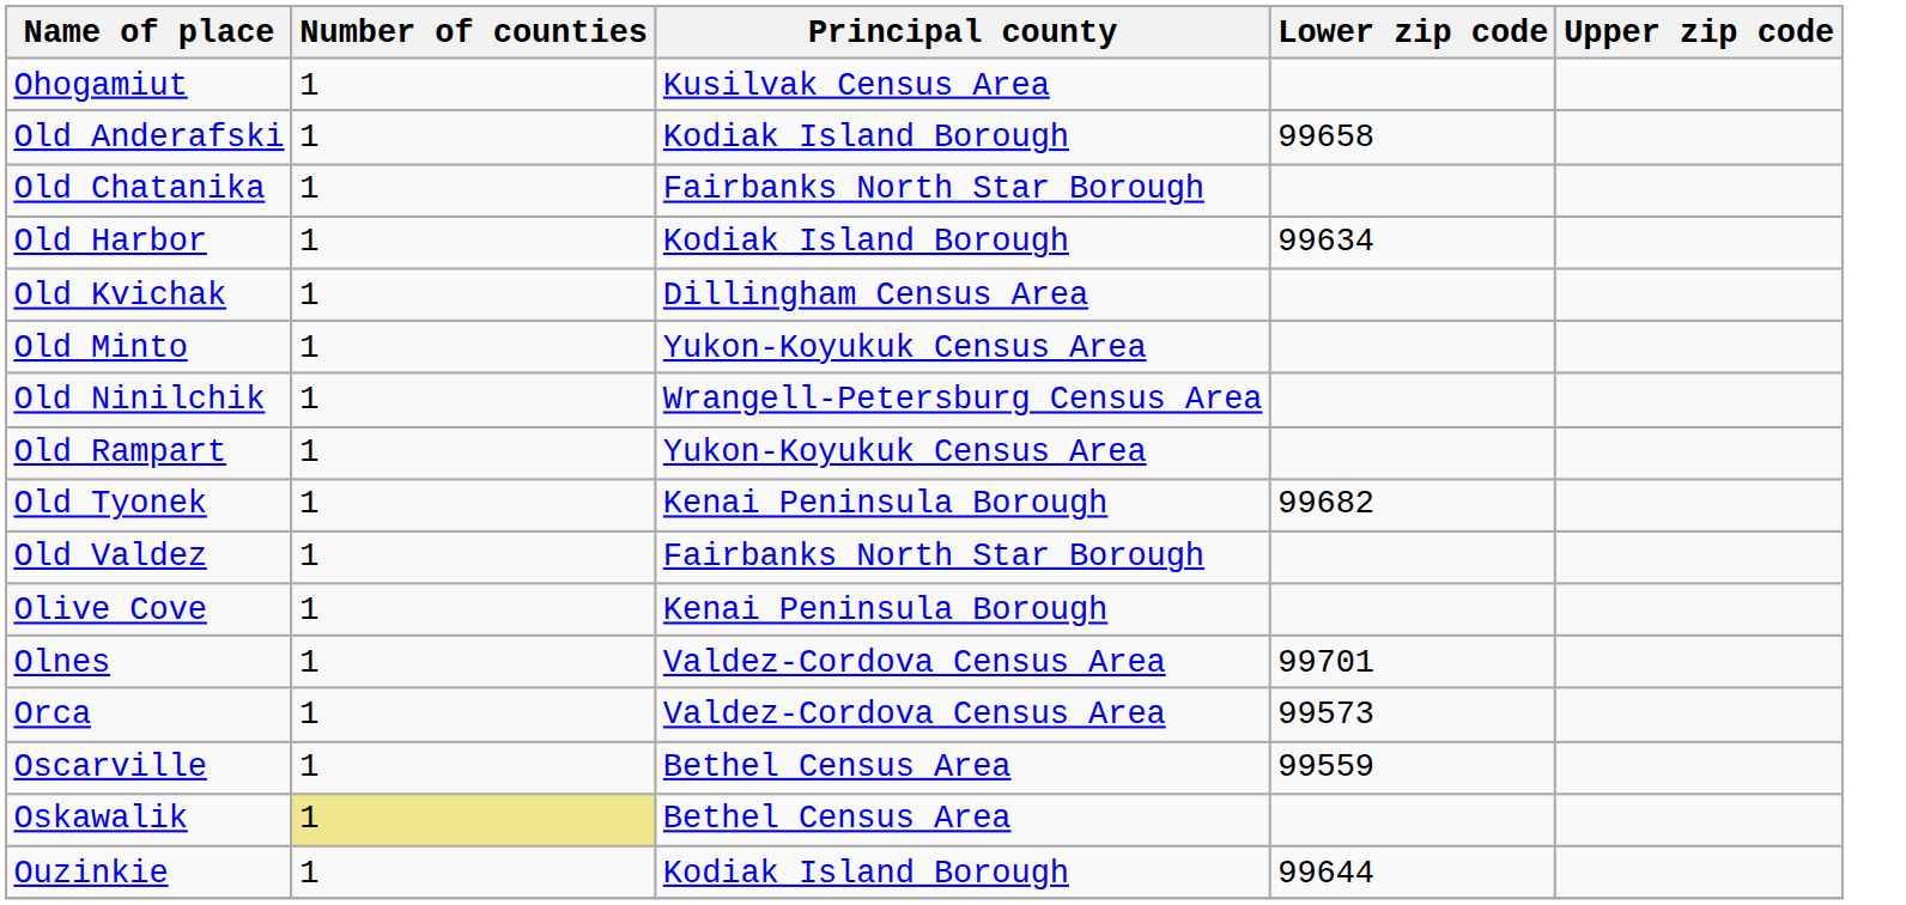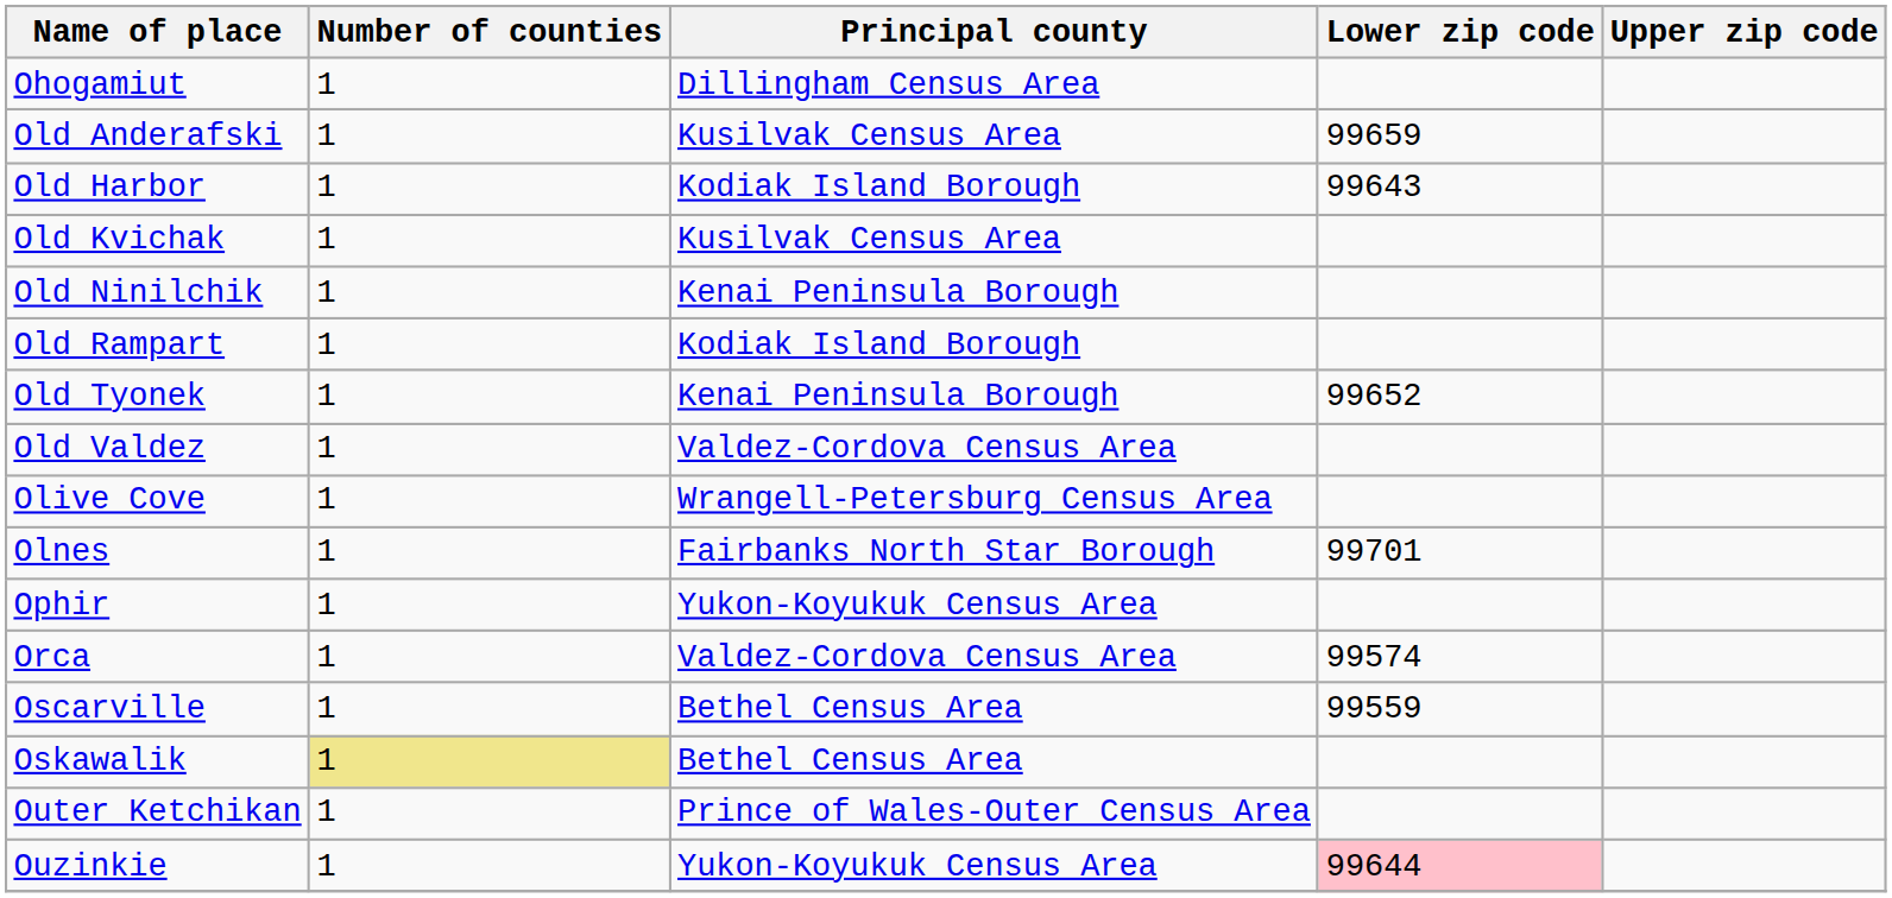 <table class="wikitable">
 <tr>
 <th>Name of place</th>
 <th>Number of counties</th>
 <th>Principal county</th>
 <th>Lower zip code</th>
 <th>Upper zip code</th>
 </tr>
 <tr --->
 <td><a href='#'>Ohogamiut</a></td>
 <td>1</td>
-<td><a href='#'>Kusilvak Census Area</a></td>
+<td><a href='#'>Dillingham Census Area</a></td>
 <td> </td>
 <td> </td>
 </tr>
 <tr --->
 <td><a href='#'>Old Anderafski</a></td>
 <td>1</td>
-<td><a href='#'>Kodiak Island Borough</a></td>
-<td>99658</td>
-<td> </td>
-</tr>
-<tr --->
-<td><a href='#'>Old Chatanika</a></td>
-<td>1</td>
-<td><a href='#'>Fairbanks North Star Borough</a></td>
-<td> </td>
+<td><a href='#'>Kusilvak Census Area</a></td>
+<td>99659</td>
 <td> </td>
 </tr>
 <tr --->
 <td><a href='#'>Old Harbor</a></td>
 <td>1</td>
 <td><a href='#'>Kodiak Island Borough</a></td>
-<td>99634</td>
+<td>99643</td>
 <td> </td>
 </tr>
 <tr --->
 <td><a href='#'>Old Kvichak</a></td>
 <td>1</td>
-<td><a href='#'>Dillingham Census Area</a></td>
-<td> </td>
-<td> </td>
-</tr>
-<tr --->
-<td><a href='#'>Old Minto</a></td>
-<td>1</td>
-<td><a href='#'>Yukon-Koyukuk Census Area</a></td>
+<td><a href='#'>Kusilvak Census Area</a></td>
 <td> </td>
 <td> </td>
 </tr>
 <tr --->
 <td><a href='#'>Old Ninilchik</a></td>
 <td>1</td>
-<td><a href='#'>Wrangell-Petersburg Census Area</a></td>
+<td><a href='#'>Kenai Peninsula Borough</a></td>
 <td> </td>
 <td> </td>
 </tr>
 <tr --->
 <td><a href='#'>Old Rampart</a></td>
 <td>1</td>
-<td><a href='#'>Yukon-Koyukuk Census Area</a></td>
+<td><a href='#'>Kodiak Island Borough</a></td>
 <td> </td>
 <td> </td>
 </tr>
 <tr --->
 <td><a href='#'>Old Tyonek</a></td>
 <td>1</td>
 <td><a href='#'>Kenai Peninsula Borough</a></td>
-<td>99682</td>
+<td>99652</td>
 <td> </td>
 </tr>
 <tr --->
 <td><a href='#'>Old Valdez</a></td>
 <td>1</td>
-<td><a href='#'>Fairbanks North Star Borough</a></td>
+<td><a href='#'>Valdez-Cordova Census Area</a></td>
 <td> </td>
 <td> </td>
 </tr>
 <tr --->
 <td><a href='#'>Olive Cove</a></td>
 <td>1</td>
-<td><a href='#'>Kenai Peninsula Borough</a></td>
+<td><a href='#'>Wrangell-Petersburg Census Area</a></td>
 <td> </td>
 <td> </td>
 </tr>
 <tr --->
 <td><a href='#'>Olnes</a></td>
 <td>1</td>
-<td><a href='#'>Valdez-Cordova Census Area</a></td>
+<td><a href='#'>Fairbanks North Star Borough</a></td>
 <td>99701</td>
+<td> </td>
+</tr>
+<tr --->
+<td><a href='#'>Ophir</a></td>
+<td>1</td>
+<td><a href='#'>Yukon-Koyukuk Census Area</a></td>
+<td> </td>
 <td> </td>
 </tr>
 <tr --->
 <td><a href='#'>Orca</a></td>
 <td>1</td>
 <td><a href='#'>Valdez-Cordova Census Area</a></td>
-<td>99573</td>
+<td>99574</td>
 <td> </td>
 </tr>
 <tr --->
 <td><a href='#'>Oscarville</a></td>
 <td>1</td>
 <td><a href='#'>Bethel Census Area</a></td>
 <td>99559</td>
 <td> </td>
 </tr>
 <tr --->
 <td><a href='#'>Oskawalik</a></td>
 <td style="background: khaki;">1</td>
 <td><a href='#'>Bethel Census Area</a></td>
 <td> </td>
 <td> </td>
 </tr>
 <tr --->
+<td><a href='#'>Outer Ketchikan</a></td>
+<td>1</td>
+<td><a href='#'>Prince of Wales-Outer Census Area</a></td>
+<td> </td>
+<td> </td>
+</tr>
+<tr --->
 <td><a href='#'>Ouzinkie</a></td>
 <td>1</td>
-<td><a href='#'>Kodiak Island Borough</a></td>
-<td>99644</td>
+<td><a href='#'>Yukon-Koyukuk Census Area</a></td>
+<td style="background: pink;">99644</td>
 <td> </td>
 </tr>
 <tr --->
 </tr>
 </table>
